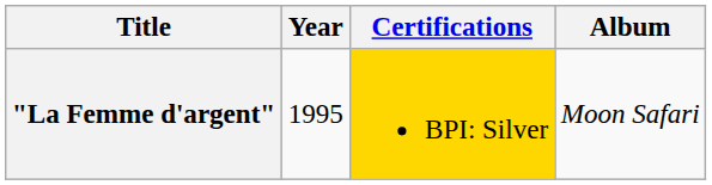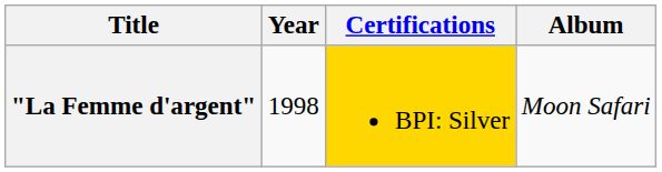 <table class="wikitable plainrowheaders" style="text-align:center;" border="1">
 <tr>
 <th scope="col">Title</th>
 <th scope="col">Year</th>
 <th scope="col"><a href='#'>Certifications</a></th>
 <th scope="col">Album</th>
 </tr>
 <tr>
 <th scope="row">"La Femme d'argent"</th>
-<td>1995</td>
+<td>1998</td>
 <td style="background: gold;"><br><ul><li>BPI: Silver</li></ul></td>
 <td><em>Moon Safari</em></td>
 </tr>
 </table>
